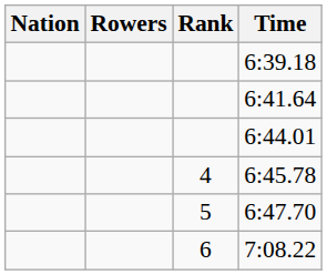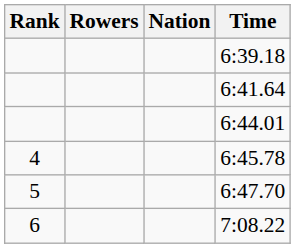 <table class="wikitable sortable" style=text-align:center>
 <tr>
+<th>Rank</th>
+<th>Rowers</th>
 <th>Nation</th>
-<th>Rowers</th>
-<th>Rank</th>
 <th>Time</th>
 </tr>
 <tr>
+<td></td>
 <td align=left></td>
 <td align=left></td>
-<td></td>
 <td>6:39.18</td>
 </tr>
 <tr>
+<td></td>
 <td align=left></td>
 <td align=left></td>
-<td></td>
 <td>6:41.64</td>
 </tr>
 <tr>
+<td></td>
 <td align=left></td>
 <td align=left></td>
-<td></td>
 <td>6:44.01</td>
 </tr>
 <tr>
+<td>4</td>
 <td align=left></td>
 <td align=left></td>
-<td>4</td>
 <td>6:45.78</td>
 </tr>
 <tr>
+<td>5</td>
 <td align=left></td>
 <td align=left></td>
-<td>5</td>
 <td>6:47.70</td>
 </tr>
 <tr>
+<td>6</td>
 <td align=left></td>
 <td align=left></td>
-<td>6</td>
 <td>7:08.22</td>
 </tr>
 </table>
